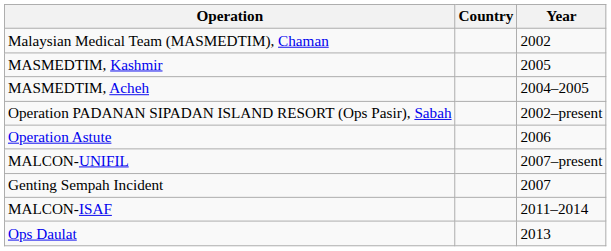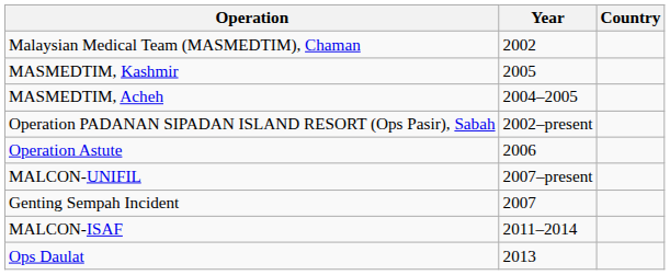 <table class="wikitable">
 <tr>
 <th>Operation</th>
+<th>Year</th>
 <th>Country</th>
-<th>Year</th>
 </tr>
 <tr>
 <td>Malaysian Medical Team (MASMEDTIM), <a href='#'>Chaman</a></td>
+<td>2002</td>
 <td></td>
-<td>2002</td>
 </tr>
 <tr>
 <td>MASMEDTIM, <a href='#'>Kashmir</a></td>
+<td>2005</td>
 <td></td>
-<td>2005</td>
 </tr>
 <tr>
 <td>MASMEDTIM, <a href='#'>Acheh</a></td>
+<td>2004–2005</td>
 <td></td>
-<td>2004–2005</td>
 </tr>
 <tr>
 <td>Operation PADANAN SIPADAN ISLAND RESORT (Ops Pasir), <a href='#'>Sabah</a></td>
+<td>2002–present</td>
 <td></td>
-<td>2002–present</td>
 </tr>
 <tr>
 <td><a href='#'>Operation Astute</a></td>
+<td>2006</td>
 <td></td>
-<td>2006</td>
 </tr>
 <tr>
 <td>MALCON-<a href='#'>UNIFIL</a></td>
+<td>2007–present</td>
 <td></td>
-<td>2007–present</td>
 </tr>
 <tr>
 <td>Genting Sempah Incident</td>
+<td>2007</td>
 <td></td>
-<td>2007</td>
 </tr>
 <tr>
 <td>MALCON-<a href='#'>ISAF</a></td>
+<td>2011–2014</td>
 <td></td>
-<td>2011–2014</td>
 </tr>
 <tr>
 <td><a href='#'>Ops Daulat</a></td>
+<td>2013</td>
 <td></td>
-<td>2013</td>
 </tr>
 </table>
